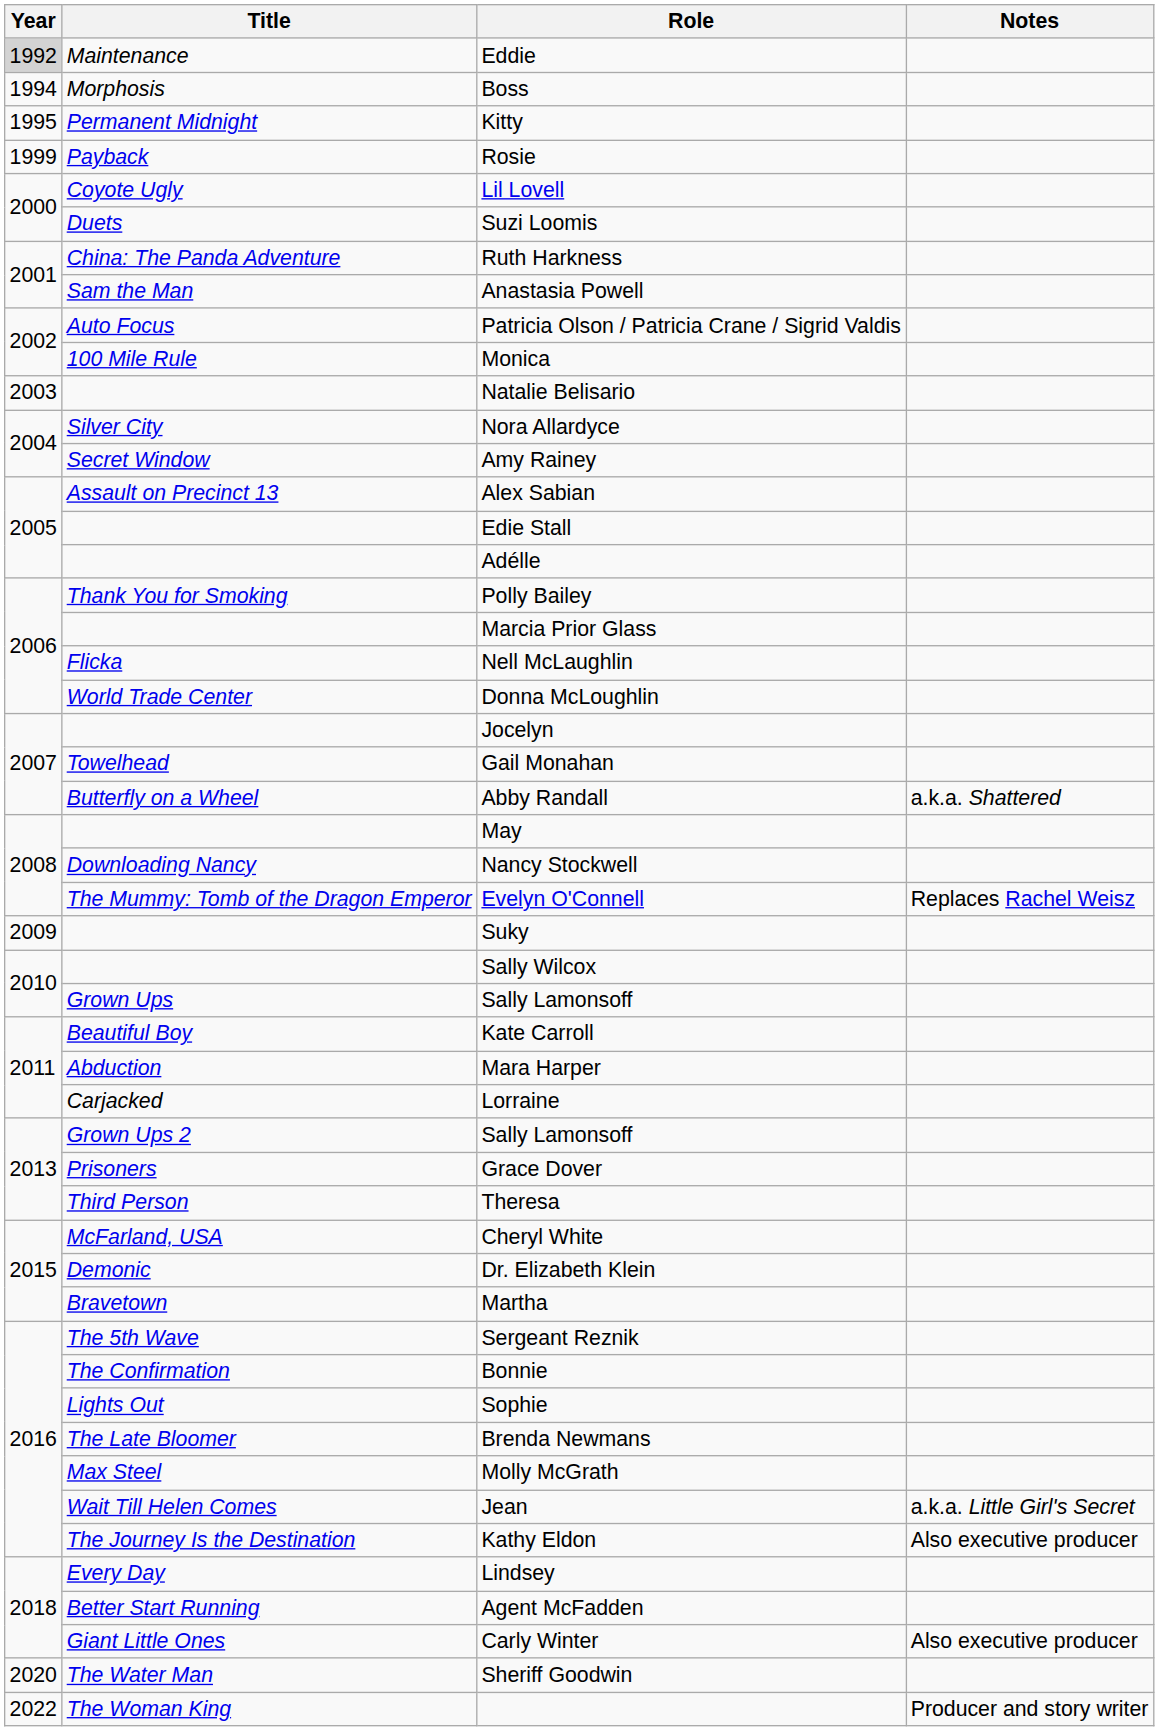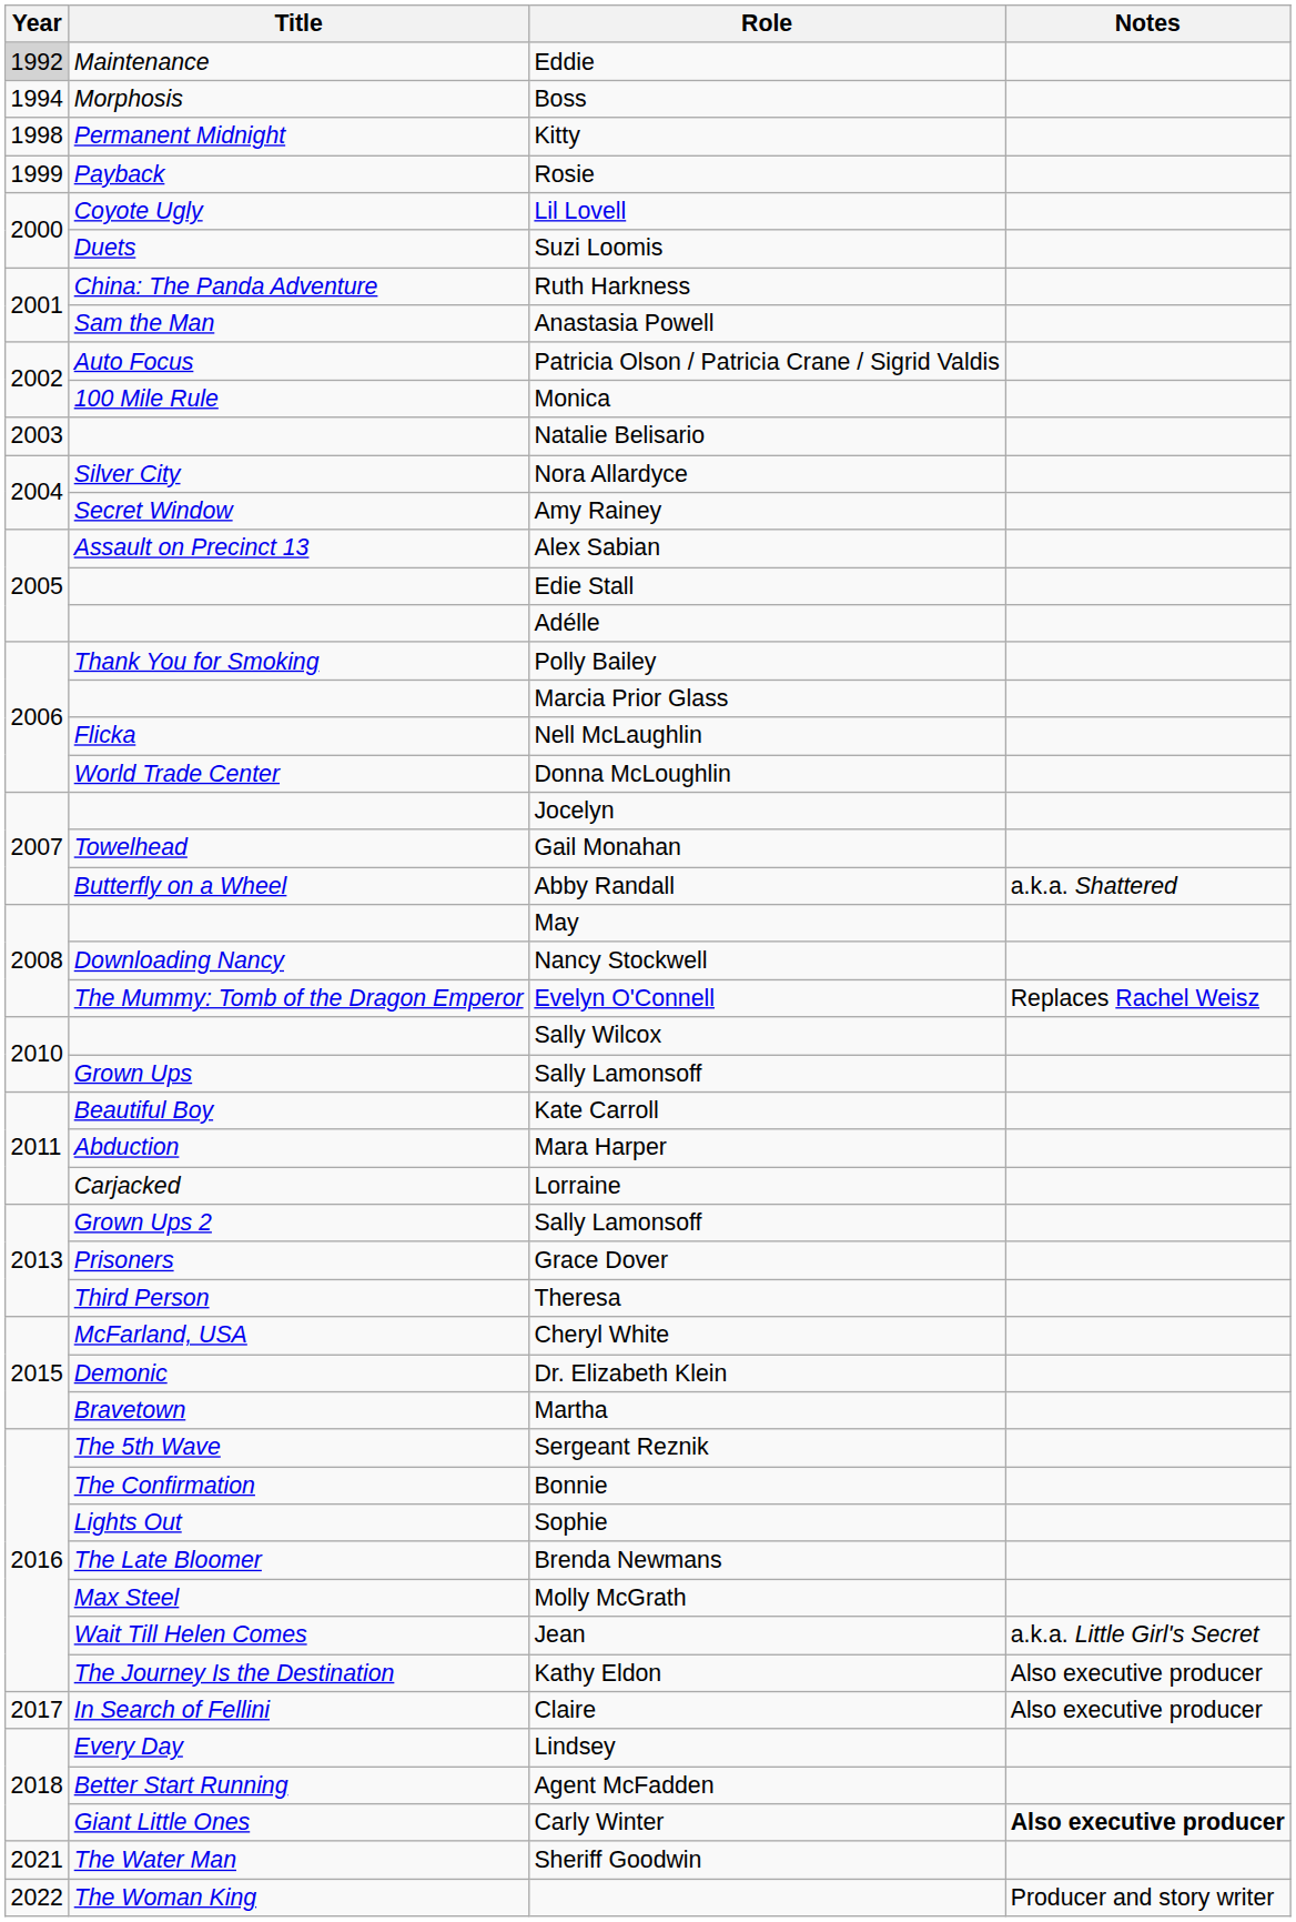 <table class="wikitable sortable">
 <tr>
 <th scope="col">Year</th>
 <th scope="col">Title</th>
 <th scope="col">Role</th>
 <th scope="col" class="unsortable">Notes</th>
 </tr>
 <tr>
 <td style="background: lightgrey;">1992</td>
 <td><em>Maintenance</em></td>
 <td>Eddie</td>
 <td></td>
 </tr>
 <tr>
 <td>1994</td>
 <td><em>Morphosis</em></td>
 <td>Boss</td>
 <td></td>
 </tr>
 <tr>
-<td>1995</td>
+<td>1998</td>
 <td><em><a href='#'>Permanent Midnight</a></em></td>
 <td>Kitty</td>
 <td></td>
 </tr>
 <tr>
 <td>1999</td>
 <td><em><a href='#'>Payback</a></em></td>
 <td>Rosie</td>
 <td></td>
 </tr>
 <tr>
 <td rowspan="2">2000</td>
 <td><em><a href='#'>Coyote Ugly</a></em></td>
 <td><a href='#'>Lil Lovell</a></td>
 <td></td>
 </tr>
 <tr>
 <td><em><a href='#'>Duets</a></em></td>
 <td>Suzi Loomis</td>
 <td></td>
 </tr>
 <tr>
 <td rowspan="2">2001</td>
 <td><em><a href='#'>China: The Panda Adventure</a></em></td>
 <td>Ruth Harkness</td>
 <td></td>
 </tr>
 <tr>
 <td><em><a href='#'>Sam the Man</a></em></td>
 <td>Anastasia Powell</td>
 <td></td>
 </tr>
 <tr>
 <td rowspan="2">2002</td>
 <td><em><a href='#'>Auto Focus</a></em></td>
 <td>Patricia Olson / Patricia Crane / Sigrid Valdis</td>
 <td></td>
 </tr>
 <tr>
 <td><em><a href='#'>100 Mile Rule</a></em></td>
 <td>Monica</td>
 <td></td>
 </tr>
 <tr>
 <td>2003</td>
 <td><em></em></td>
 <td>Natalie Belisario</td>
 <td></td>
 </tr>
 <tr>
 <td rowspan="2">2004</td>
 <td><em><a href='#'>Silver City</a></em></td>
 <td>Nora Allardyce</td>
 <td></td>
 </tr>
 <tr>
 <td><em><a href='#'>Secret Window</a></em></td>
 <td>Amy Rainey</td>
 <td></td>
 </tr>
 <tr>
 <td rowspan="3">2005</td>
 <td><em><a href='#'>Assault on Precinct 13</a></em></td>
 <td>Alex Sabian</td>
 <td></td>
 </tr>
 <tr>
 <td><em></em></td>
 <td>Edie Stall</td>
 <td></td>
 </tr>
 <tr>
 <td><em></em></td>
 <td>Adélle</td>
 <td></td>
 </tr>
 <tr>
 <td rowspan="4">2006</td>
 <td><em><a href='#'>Thank You for Smoking</a></em></td>
 <td>Polly Bailey</td>
 <td></td>
 </tr>
 <tr>
 <td><em></em></td>
 <td>Marcia Prior Glass</td>
 <td></td>
 </tr>
 <tr>
 <td><em><a href='#'>Flicka</a></em></td>
 <td>Nell McLaughlin</td>
 <td></td>
 </tr>
 <tr>
 <td><em><a href='#'>World Trade Center</a></em></td>
 <td>Donna McLoughlin</td>
 <td></td>
 </tr>
 <tr>
 <td rowspan="3">2007</td>
 <td><em></em></td>
 <td>Jocelyn</td>
 <td></td>
 </tr>
 <tr>
 <td><em><a href='#'>Towelhead</a></em></td>
 <td>Gail Monahan</td>
 <td></td>
 </tr>
 <tr>
 <td><em><a href='#'>Butterfly on a Wheel</a></em></td>
 <td>Abby Randall</td>
 <td>a.k.a. <em>Shattered</em></td>
 </tr>
 <tr>
 <td rowspan="3">2008</td>
 <td><em></em></td>
 <td>May</td>
 <td></td>
 </tr>
 <tr>
 <td><em><a href='#'>Downloading Nancy</a></em></td>
 <td>Nancy Stockwell</td>
 <td></td>
 </tr>
 <tr>
 <td><em><a href='#'>The Mummy: Tomb of the Dragon Emperor</a></em></td>
 <td><a href='#'>Evelyn O'Connell</a></td>
 <td>Replaces <a href='#'>Rachel Weisz</a></td>
 </tr>
 <tr>
-<td>2009</td>
-<td><em></em></td>
-<td>Suky</td>
-<td></td>
-</tr>
-<tr>
 <td rowspan="2">2010</td>
 <td><em></em></td>
 <td>Sally Wilcox</td>
 <td></td>
 </tr>
 <tr>
 <td><em><a href='#'>Grown Ups</a></em></td>
 <td>Sally Lamonsoff</td>
 <td></td>
 </tr>
 <tr>
 <td rowspan="3">2011</td>
 <td><em><a href='#'>Beautiful Boy</a></em></td>
 <td>Kate Carroll</td>
 <td></td>
 </tr>
 <tr>
 <td><em><a href='#'>Abduction</a></em></td>
 <td>Mara Harper</td>
 <td></td>
 </tr>
 <tr>
 <td><em>Carjacked</em></td>
 <td>Lorraine</td>
 <td></td>
 </tr>
 <tr>
 <td rowspan="3">2013</td>
 <td><em><a href='#'>Grown Ups 2</a></em></td>
 <td>Sally Lamonsoff</td>
 <td></td>
 </tr>
 <tr>
 <td><em><a href='#'>Prisoners</a></em></td>
 <td>Grace Dover</td>
 <td></td>
 </tr>
 <tr>
 <td><em><a href='#'>Third Person</a></em></td>
 <td>Theresa</td>
 <td></td>
 </tr>
 <tr>
 <td rowspan="3">2015</td>
 <td><em><a href='#'>McFarland, USA</a></em></td>
 <td>Cheryl White</td>
 <td></td>
 </tr>
 <tr>
 <td><em><a href='#'>Demonic</a></em></td>
 <td>Dr. Elizabeth Klein</td>
 <td></td>
 </tr>
 <tr>
 <td><em><a href='#'>Bravetown</a></em></td>
 <td>Martha</td>
 <td></td>
 </tr>
 <tr>
 <td rowspan="7">2016</td>
 <td><em><a href='#'>The 5th Wave</a></em></td>
 <td>Sergeant Reznik</td>
 <td></td>
 </tr>
 <tr>
 <td><em><a href='#'>The Confirmation</a></em></td>
 <td>Bonnie</td>
 <td></td>
 </tr>
 <tr>
 <td><em><a href='#'>Lights Out</a></em></td>
 <td>Sophie</td>
 <td></td>
 </tr>
 <tr>
 <td><em><a href='#'>The Late Bloomer</a></em></td>
 <td>Brenda Newmans</td>
 <td></td>
 </tr>
 <tr>
 <td><em><a href='#'>Max Steel</a></em></td>
 <td>Molly McGrath</td>
 <td></td>
 </tr>
 <tr>
 <td><em><a href='#'>Wait Till Helen Comes</a></em></td>
 <td>Jean</td>
 <td>a.k.a. <em>Little Girl's Secret</em></td>
 </tr>
 <tr>
 <td><em><a href='#'>The Journey Is the Destination</a></em></td>
 <td>Kathy Eldon</td>
 <td>Also executive producer</td>
 </tr>
 <tr>
+<td>2017</td>
+<td><em><a href='#'>In Search of Fellini</a></em></td>
+<td>Claire</td>
+<td>Also executive producer</td>
+</tr>
+<tr>
 <td rowspan="3">2018</td>
 <td><em><a href='#'>Every Day</a></em></td>
 <td>Lindsey</td>
 <td></td>
 </tr>
 <tr>
 <td><em><a href='#'>Better Start Running</a></em></td>
 <td>Agent McFadden</td>
 <td></td>
 </tr>
 <tr>
 <td><em><a href='#'>Giant Little Ones</a></em></td>
 <td>Carly Winter</td>
-<td>Also executive producer</td>
+<td><strong>Also executive producer</strong></td>
 </tr>
 <tr>
-<td>2020</td>
+<td>2021</td>
 <td><em><a href='#'>The Water Man</a></em></td>
 <td>Sheriff Goodwin</td>
 <td></td>
 </tr>
 <tr>
 <td>2022</td>
 <td><em><a href='#'>The Woman King</a></em></td>
 <td></td>
 <td>Producer and story writer</td>
 </tr>
 </table>
